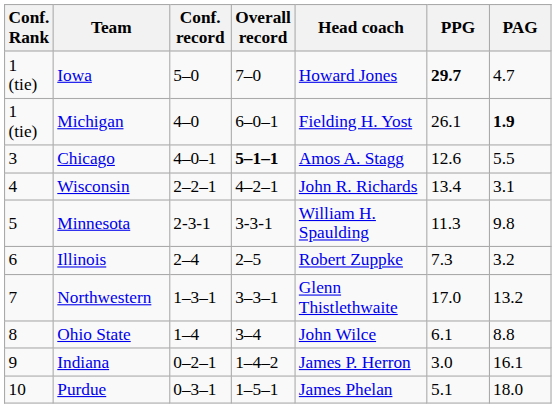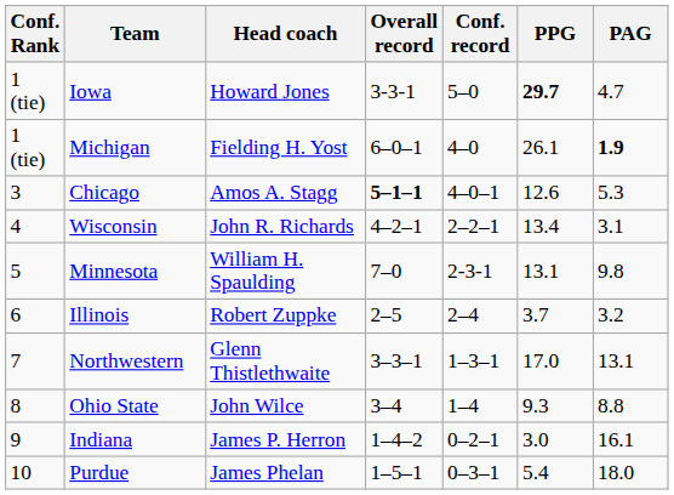 <table class="sortable wikitable">
 <tr>
 <th width="25">Conf. Rank</th>
 <th width="100">Team</th>
+<th width="115">Head coach</th>
+<th width="50">Overall record</th>
 <th width="50">Conf. record</th>
-<th width="50">Overall record</th>
-<th width="115">Head coach</th>
 <th width="50">PPG</th>
 <th width="50">PAG</th>
 </tr>
 <tr align="left" bgcolor="">
 <td>1 (tie)</td>
 <td><a href='#'>Iowa</a></td>
+<td><a href='#'>Howard Jones</a></td>
+<td>3-3-1</td>
 <td>5–0</td>
-<td>7–0</td>
-<td><a href='#'>Howard Jones</a></td>
 <td><strong>29.7</strong></td>
 <td>4.7</td>
 </tr>
 <tr align="left" bgcolor="">
 <td>1 (tie)</td>
 <td><a href='#'>Michigan</a></td>
+<td><a href='#'>Fielding H. Yost</a></td>
+<td>6–0–1</td>
 <td>4–0</td>
-<td>6–0–1</td>
-<td><a href='#'>Fielding H. Yost</a></td>
 <td>26.1</td>
 <td><strong>1.9</strong></td>
 </tr>
 <tr align="left" bgcolor="">
 <td>3</td>
 <td><a href='#'>Chicago</a></td>
+<td><a href='#'>Amos A. Stagg</a></td>
+<td><strong>5–1–1</strong></td>
 <td>4–0–1</td>
-<td><strong>5–1–1</strong></td>
-<td><a href='#'>Amos A. Stagg</a></td>
 <td>12.6</td>
-<td>5.5</td>
+<td>5.3</td>
 </tr>
 <tr align="left" bgcolor="">
 <td>4</td>
 <td><a href='#'>Wisconsin</a></td>
+<td><a href='#'>John R. Richards</a></td>
+<td>4–2–1</td>
 <td>2–2–1</td>
-<td>4–2–1</td>
-<td><a href='#'>John R. Richards</a></td>
 <td>13.4</td>
 <td>3.1</td>
 </tr>
 <tr align="left" bgcolor="">
 <td>5</td>
 <td><a href='#'>Minnesota</a></td>
+<td><a href='#'>William H. Spaulding</a></td>
+<td>7–0</td>
 <td>2-3-1</td>
-<td>3-3-1</td>
-<td><a href='#'>William H. Spaulding</a></td>
-<td>11.3</td>
+<td>13.1</td>
 <td>9.8</td>
 </tr>
 <tr align="left" bgcolor="">
 <td>6</td>
 <td><a href='#'>Illinois</a></td>
+<td><a href='#'>Robert Zuppke</a></td>
+<td>2–5</td>
 <td>2–4</td>
-<td>2–5</td>
-<td><a href='#'>Robert Zuppke</a></td>
-<td>7.3</td>
+<td>3.7</td>
 <td>3.2</td>
 </tr>
 <tr align="left" bgcolor="">
 <td>7</td>
 <td><a href='#'>Northwestern</a></td>
+<td><a href='#'>Glenn Thistlethwaite</a></td>
+<td>3–3–1</td>
 <td>1–3–1</td>
-<td>3–3–1</td>
-<td><a href='#'>Glenn Thistlethwaite</a></td>
 <td>17.0</td>
-<td>13.2</td>
+<td>13.1</td>
 </tr>
 <tr align="left" bgcolor="">
 <td>8</td>
 <td><a href='#'>Ohio State</a></td>
+<td><a href='#'>John Wilce</a></td>
+<td>3–4</td>
 <td>1–4</td>
-<td>3–4</td>
-<td><a href='#'>John Wilce</a></td>
-<td>6.1</td>
+<td>9.3</td>
 <td>8.8</td>
 </tr>
 <tr align="left" bgcolor="">
 <td>9</td>
 <td><a href='#'>Indiana</a></td>
+<td><a href='#'>James P. Herron</a></td>
+<td>1–4–2</td>
 <td>0–2–1</td>
-<td>1–4–2</td>
-<td><a href='#'>James P. Herron</a></td>
 <td>3.0</td>
 <td>16.1</td>
 </tr>
 <tr align="left" bgcolor="">
 <td>10</td>
 <td><a href='#'>Purdue</a></td>
+<td><a href='#'>James Phelan</a></td>
+<td>1–5–1</td>
 <td>0–3–1</td>
-<td>1–5–1</td>
-<td><a href='#'>James Phelan</a></td>
-<td>5.1</td>
+<td>5.4</td>
 <td>18.0</td>
 </tr>
 </table>
